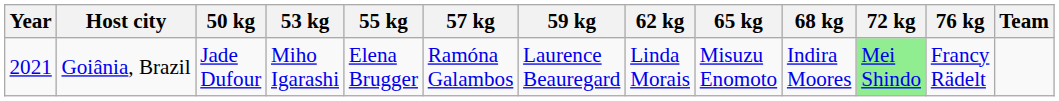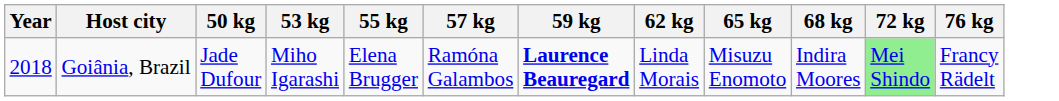 <table class="wikitable">
 <tr>
 <th>Year</th>
 <th>Host city</th>
 <th>50 kg</th>
 <th>53 kg</th>
 <th>55 kg</th>
 <th>57 kg</th>
 <th>59 kg</th>
 <th>62 kg</th>
 <th>65 kg</th>
 <th>68 kg</th>
 <th>72 kg</th>
 <th>76 kg</th>
-<th>Team</th>
 </tr>
 <tr>
-<td><a href='#'>2021</a></td>
+<td><a href='#'>2018</a></td>
 <td> <a href='#'>Goiânia</a>, Brazil</td>
 <td> <a href='#'>Jade<br>Dufour</a></td>
 <td> <a href='#'>Miho<br>Igarashi</a></td>
 <td> <a href='#'>Elena<br>Brugger</a></td>
 <td> <a href='#'>Ramóna<br>Galambos</a></td>
-<td> <a href='#'>Laurence<br>Beauregard</a></td>
+<td><strong> <a href='#'>Laurence<br>Beauregard</a></strong></td>
 <td> <a href='#'>Linda<br>Morais</a></td>
 <td> <a href='#'>Misuzu<br>Enomoto</a></td>
 <td> <a href='#'>Indira<br>Moores</a></td>
 <td style="background: lightgreen;"> <a href='#'>Mei<br>Shindo</a></td>
 <td> <a href='#'>Francy<br>Rädelt</a></td>
-<td></td>
 </tr>
 </table>
